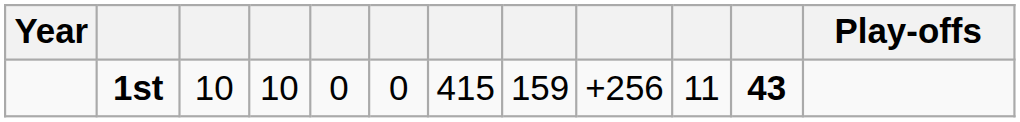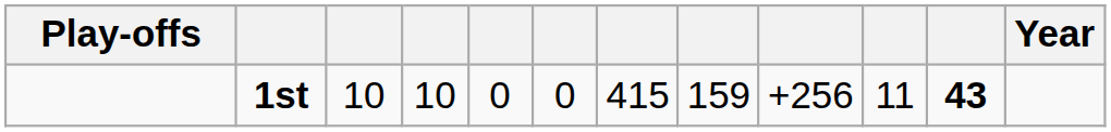 <table class="wikitable" style="text-align:center;">
 <tr>
-<th style="width:35px;">Year</th>
+<th style="width:90px;">Play-offs<br></th>
 <th style="width:30px;"></th>
 <th style="width:25px;"></th>
 <th style="width:20px;"></th>
 <th style="width:20px;"></th>
 <th style="width:20px;"></th>
 <th style="width:25px;"></th>
 <th style="width:25px;"></th>
 <th style="width:35px;"></th>
 <th style="width:20px;"></th>
 <th style="width:25px;"></th>
-<th style="width:90px;">Play-offs<br></th>
+<th style="width:35px;">Year</th>
 </tr>
 <tr>
-<td style="padding-right:2px"></td>
+<td></td>
 <td><strong>1st</strong></td>
 <td>10</td>
 <td>10</td>
 <td>0</td>
 <td>0</td>
 <td>415</td>
 <td>159</td>
 <td>+256</td>
 <td>11</td>
 <td><strong>43</strong></td>
-<td></td>
+<td style="padding-right:2px"></td>
 </tr>
 </table>
